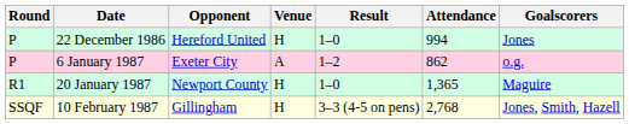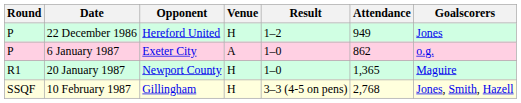 <table class="wikitable">
 <tr>
 <th>Round</th>
 <th>Date</th>
 <th>Opponent</th>
 <th>Venue</th>
 <th>Result</th>
 <th>Attendance</th>
 <th>Goalscorers</th>
 </tr>
 <tr style="background-color: #d0ffe3;">
 <td>P</td>
 <td>22 December 1986</td>
 <td><a href='#'>Hereford United</a></td>
 <td>H</td>
-<td>1–0</td>
-<td>994</td>
+<td>1–2</td>
+<td>949</td>
 <td><a href='#'>Jones</a></td>
 </tr>
 <tr style="background-color: #ffd0e3;">
 <td>P</td>
 <td>6 January 1987</td>
 <td><a href='#'>Exeter City</a></td>
 <td>A</td>
-<td>1–2</td>
+<td>1–0</td>
 <td>862</td>
 <td><a href='#'>o.g.</a></td>
 </tr>
 <tr style="background-color: #d0ffe3;">
 <td>R1</td>
 <td>20 January 1987</td>
 <td><a href='#'>Newport County</a></td>
 <td>H</td>
 <td>1–0</td>
 <td>1,365</td>
 <td><a href='#'>Maguire</a></td>
 </tr>
 <tr style="background-color: #ffffdd;">
 <td>SSQF</td>
 <td>10 February 1987</td>
 <td><a href='#'>Gillingham</a></td>
 <td>H</td>
 <td>3–3 (4-5 on pens)</td>
 <td>2,768</td>
 <td><a href='#'>Jones</a>, <a href='#'>Smith</a>, <a href='#'>Hazell</a></td>
 </tr>
 </table>
